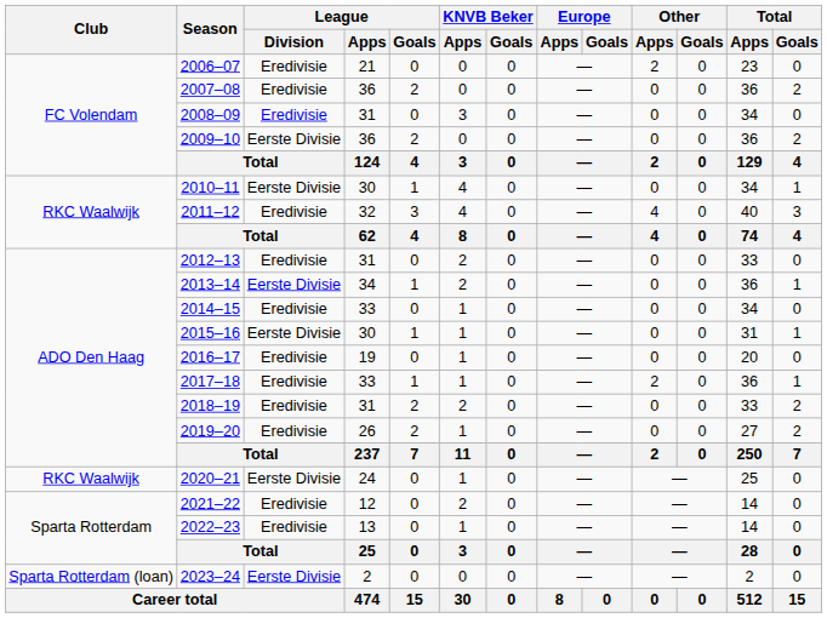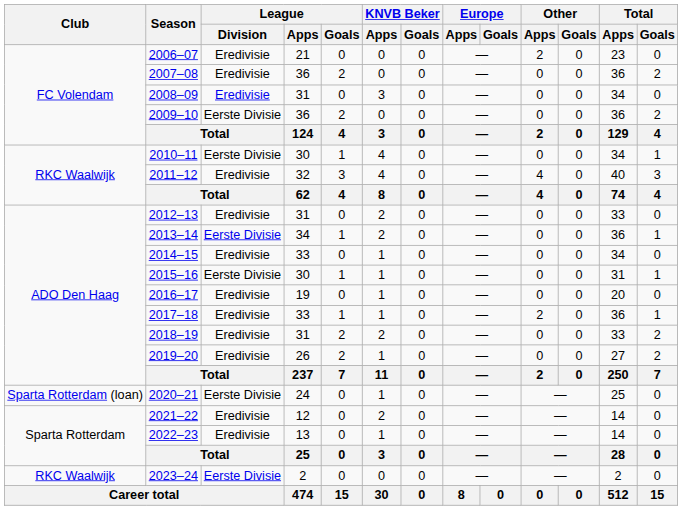 <table class="wikitable" style="text-align: center;">
 <tr>
 <th rowspan="2">Club</th>
 <th rowspan="2">Season</th>
 <th colspan="3">League</th>
 <th colspan="2"><a href='#'>KNVB Beker</a></th>
 <th colspan="2"><a href='#'>Europe</a></th>
 <th colspan="2">Other</th>
 <th colspan="2">Total</th>
 </tr>
 <tr>
 <th>Division</th>
 <th>Apps</th>
 <th>Goals</th>
 <th>Apps</th>
 <th>Goals</th>
 <th>Apps</th>
 <th>Goals</th>
 <th>Apps</th>
 <th>Goals</th>
 <th>Apps</th>
 <th>Goals</th>
 </tr>
 <tr>
 <td rowspan="5" valign="center"><a href='#'>FC Volendam</a></td>
 <td><a href='#'>2006–07</a></td>
 <td>Eredivisie</td>
 <td>21</td>
 <td>0</td>
 <td>0</td>
 <td>0</td>
 <td colspan="2">—</td>
 <td>2</td>
 <td>0</td>
 <td>23</td>
 <td>0</td>
 </tr>
 <tr>
 <td><a href='#'>2007–08</a></td>
 <td>Eredivisie</td>
 <td>36</td>
 <td>2</td>
 <td>0</td>
 <td>0</td>
 <td colspan="2">—</td>
 <td>0</td>
 <td>0</td>
 <td>36</td>
 <td>2</td>
 </tr>
 <tr>
 <td><a href='#'>2008–09</a></td>
 <td><a href='#'>Eredivisie</a></td>
 <td>31</td>
 <td>0</td>
 <td>3</td>
 <td>0</td>
 <td colspan="2">—</td>
 <td>0</td>
 <td>0</td>
 <td>34</td>
 <td>0</td>
 </tr>
 <tr>
 <td><a href='#'>2009–10</a></td>
 <td>Eerste Divisie</td>
 <td>36</td>
 <td>2</td>
 <td>0</td>
 <td>0</td>
 <td colspan="2">—</td>
 <td>0</td>
 <td>0</td>
 <td>36</td>
 <td>2</td>
 </tr>
 <tr>
 <th colspan="2">Total</th>
 <th>124</th>
 <th>4</th>
 <th>3</th>
 <th>0</th>
 <th colspan="2">—</th>
 <th>2</th>
 <th>0</th>
 <th>129</th>
 <th>4</th>
 </tr>
 <tr>
 <td rowspan="3" valign="center"><a href='#'>RKC Waalwijk</a></td>
 <td><a href='#'>2010–11</a></td>
 <td>Eerste Divisie</td>
 <td>30</td>
 <td>1</td>
 <td>4</td>
 <td>0</td>
 <td colspan="2">—</td>
 <td>0</td>
 <td>0</td>
 <td>34</td>
 <td>1</td>
 </tr>
 <tr>
 <td><a href='#'>2011–12</a></td>
 <td>Eredivisie</td>
 <td>32</td>
 <td>3</td>
 <td>4</td>
 <td>0</td>
 <td colspan="2">—</td>
 <td>4</td>
 <td>0</td>
 <td>40</td>
 <td>3</td>
 </tr>
 <tr>
 <th colspan="2">Total</th>
 <th>62</th>
 <th>4</th>
 <th>8</th>
 <th>0</th>
 <th colspan="2">—</th>
 <th>4</th>
 <th>0</th>
 <th>74</th>
 <th>4</th>
 </tr>
 <tr>
 <td rowspan="9" valign="center"><a href='#'>ADO Den Haag</a></td>
 <td><a href='#'>2012–13</a></td>
 <td>Eredivisie</td>
 <td>31</td>
 <td>0</td>
 <td>2</td>
 <td>0</td>
 <td colspan="2">—</td>
 <td>0</td>
 <td>0</td>
 <td>33</td>
 <td>0</td>
 </tr>
 <tr>
 <td><a href='#'>2013–14</a></td>
 <td><a href='#'>Eerste Divisie</a></td>
 <td>34</td>
 <td>1</td>
 <td>2</td>
 <td>0</td>
 <td colspan="2">—</td>
 <td>0</td>
 <td>0</td>
 <td>36</td>
 <td>1</td>
 </tr>
 <tr>
 <td><a href='#'>2014–15</a></td>
 <td>Eredivisie</td>
 <td>33</td>
 <td>0</td>
 <td>1</td>
 <td>0</td>
 <td colspan="2">—</td>
 <td>0</td>
 <td>0</td>
 <td>34</td>
 <td>0</td>
 </tr>
 <tr>
 <td><a href='#'>2015–16</a></td>
 <td>Eerste Divisie</td>
 <td>30</td>
 <td>1</td>
 <td>1</td>
 <td>0</td>
 <td colspan="2">—</td>
 <td>0</td>
 <td>0</td>
 <td>31</td>
 <td>1</td>
 </tr>
 <tr>
 <td><a href='#'>2016–17</a></td>
 <td>Eredivisie</td>
 <td>19</td>
 <td>0</td>
 <td>1</td>
 <td>0</td>
 <td colspan="2">—</td>
 <td>0</td>
 <td>0</td>
 <td>20</td>
 <td>0</td>
 </tr>
 <tr>
 <td><a href='#'>2017–18</a></td>
 <td>Eredivisie</td>
 <td>33</td>
 <td>1</td>
 <td>1</td>
 <td>0</td>
 <td colspan="2">—</td>
 <td>2</td>
 <td>0</td>
 <td>36</td>
 <td>1</td>
 </tr>
 <tr>
 <td><a href='#'>2018–19</a></td>
 <td>Eredivisie</td>
 <td>31</td>
 <td>2</td>
 <td>2</td>
 <td>0</td>
 <td colspan="2">—</td>
 <td>0</td>
 <td>0</td>
 <td>33</td>
 <td>2</td>
 </tr>
 <tr>
 <td><a href='#'>2019–20</a></td>
 <td>Eredivisie</td>
 <td>26</td>
 <td>2</td>
 <td>1</td>
 <td>0</td>
 <td colspan="2">—</td>
 <td>0</td>
 <td>0</td>
 <td>27</td>
 <td>2</td>
 </tr>
 <tr>
 <th colspan="2">Total</th>
 <th>237</th>
 <th>7</th>
 <th>11</th>
 <th>0</th>
 <th colspan="2">—</th>
 <th>2</th>
 <th>0</th>
 <th>250</th>
 <th>7</th>
 </tr>
 <tr>
-<td><a href='#'>RKC Waalwijk</a></td>
+<td><a href='#'>Sparta Rotterdam</a> (loan)</td>
 <td><a href='#'>2020–21</a></td>
 <td>Eerste Divisie</td>
 <td>24</td>
 <td>0</td>
 <td>1</td>
 <td>0</td>
 <td colspan="2">—</td>
 <td colspan="2">—</td>
 <td>25</td>
 <td>0</td>
 </tr>
 <tr>
 <td rowspan="3">Sparta Rotterdam</td>
 <td><a href='#'>2021–22</a></td>
 <td>Eredivisie</td>
 <td>12</td>
 <td>0</td>
 <td>2</td>
 <td>0</td>
 <td colspan="2">—</td>
 <td colspan="2">—</td>
 <td>14</td>
 <td>0</td>
 </tr>
 <tr>
 <td><a href='#'>2022–23</a></td>
 <td>Eredivisie</td>
 <td>13</td>
 <td>0</td>
 <td>1</td>
 <td>0</td>
 <td colspan="2">—</td>
 <td colspan="2">—</td>
 <td>14</td>
 <td>0</td>
 </tr>
 <tr>
 <th colspan="2">Total</th>
 <th>25</th>
 <th>0</th>
 <th>3</th>
 <th>0</th>
 <th colspan="2">—</th>
 <th colspan="2">—</th>
 <th>28</th>
 <th>0</th>
 </tr>
 <tr>
-<td><a href='#'>Sparta Rotterdam</a> (loan)</td>
+<td><a href='#'>RKC Waalwijk</a></td>
 <td><a href='#'>2023–24</a></td>
 <td><a href='#'>Eerste Divisie</a></td>
 <td>2</td>
 <td>0</td>
 <td>0</td>
 <td>0</td>
 <td colspan="2">—</td>
 <td colspan="2">—</td>
 <td>2</td>
 <td>0</td>
 </tr>
 <tr>
 <th colspan="3">Career total</th>
 <th>474</th>
 <th>15</th>
 <th>30</th>
 <th>0</th>
 <th>8</th>
 <th>0</th>
 <th>0</th>
 <th>0</th>
 <th>512</th>
 <th>15</th>
 </tr>
 </table>
